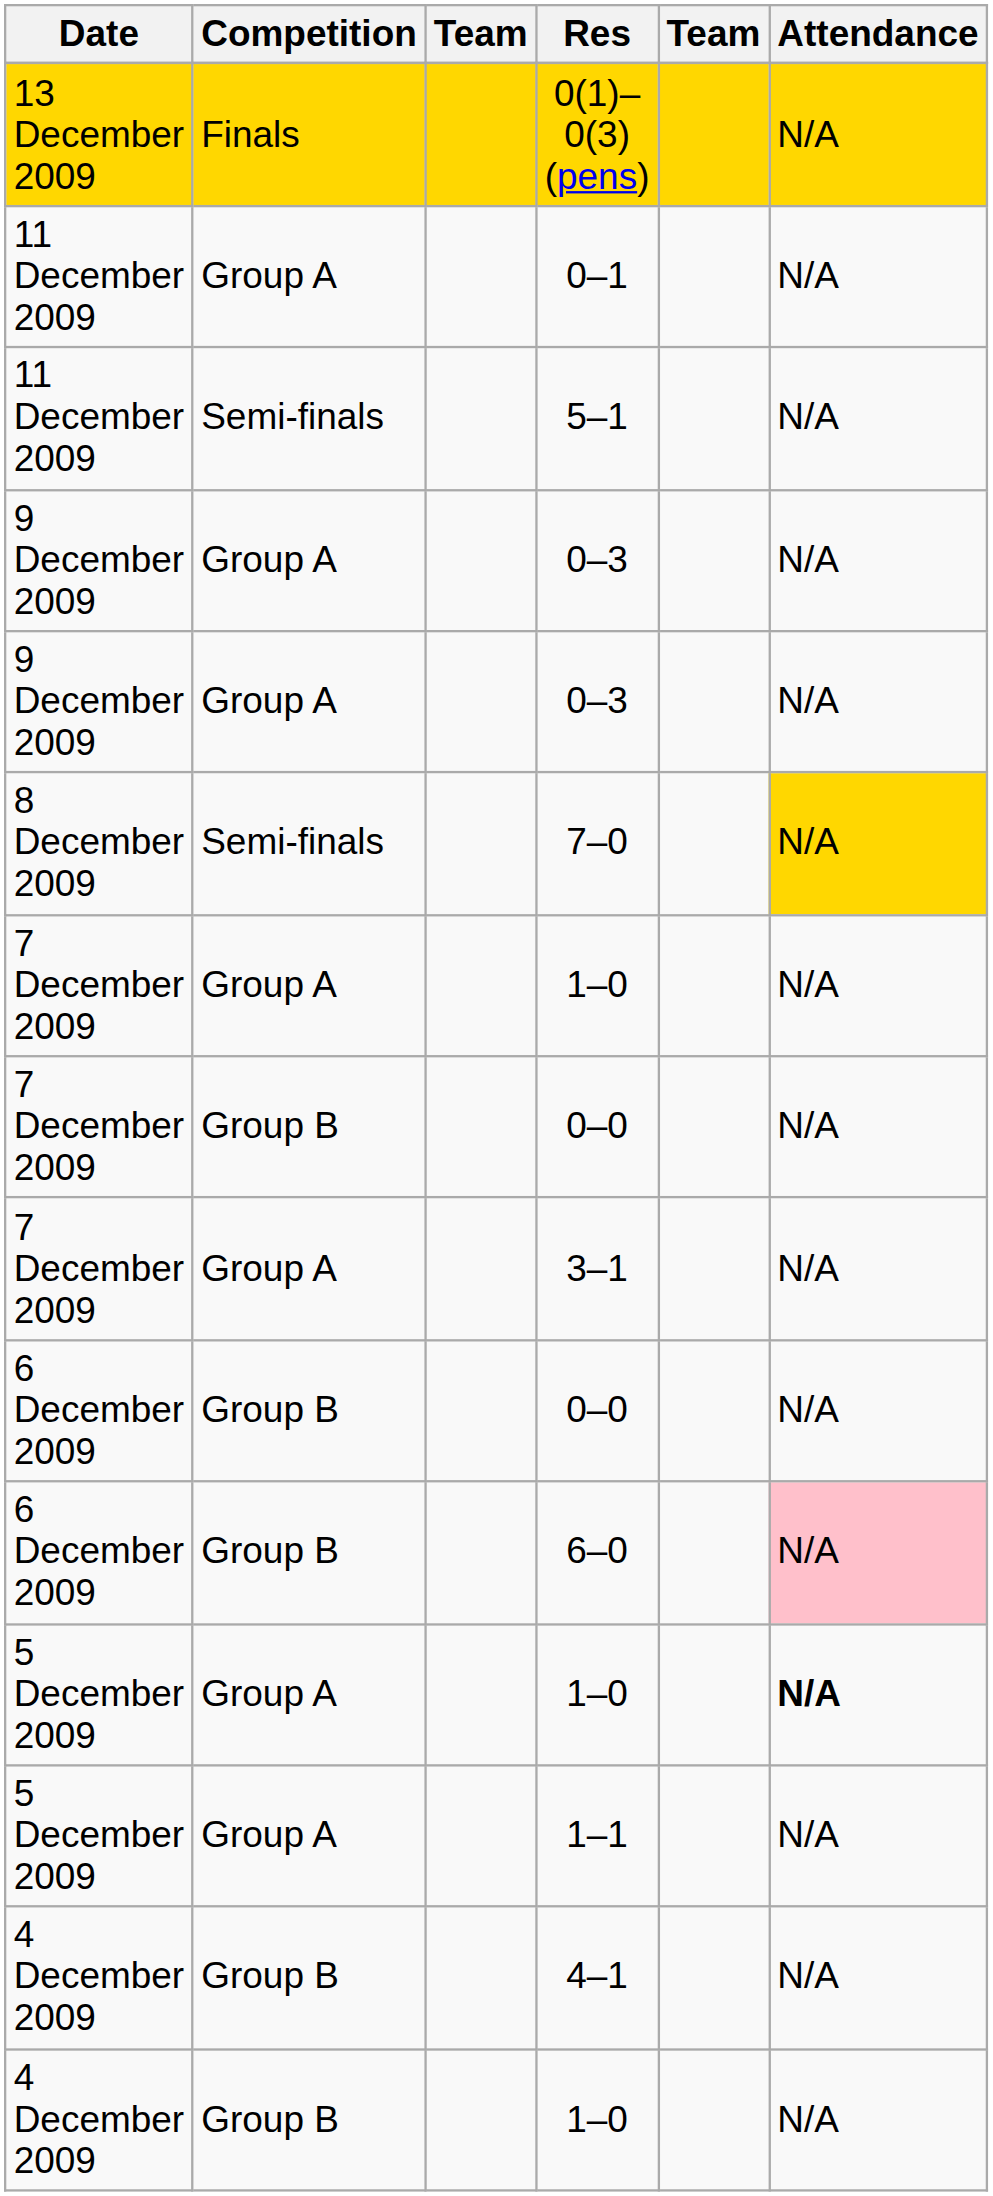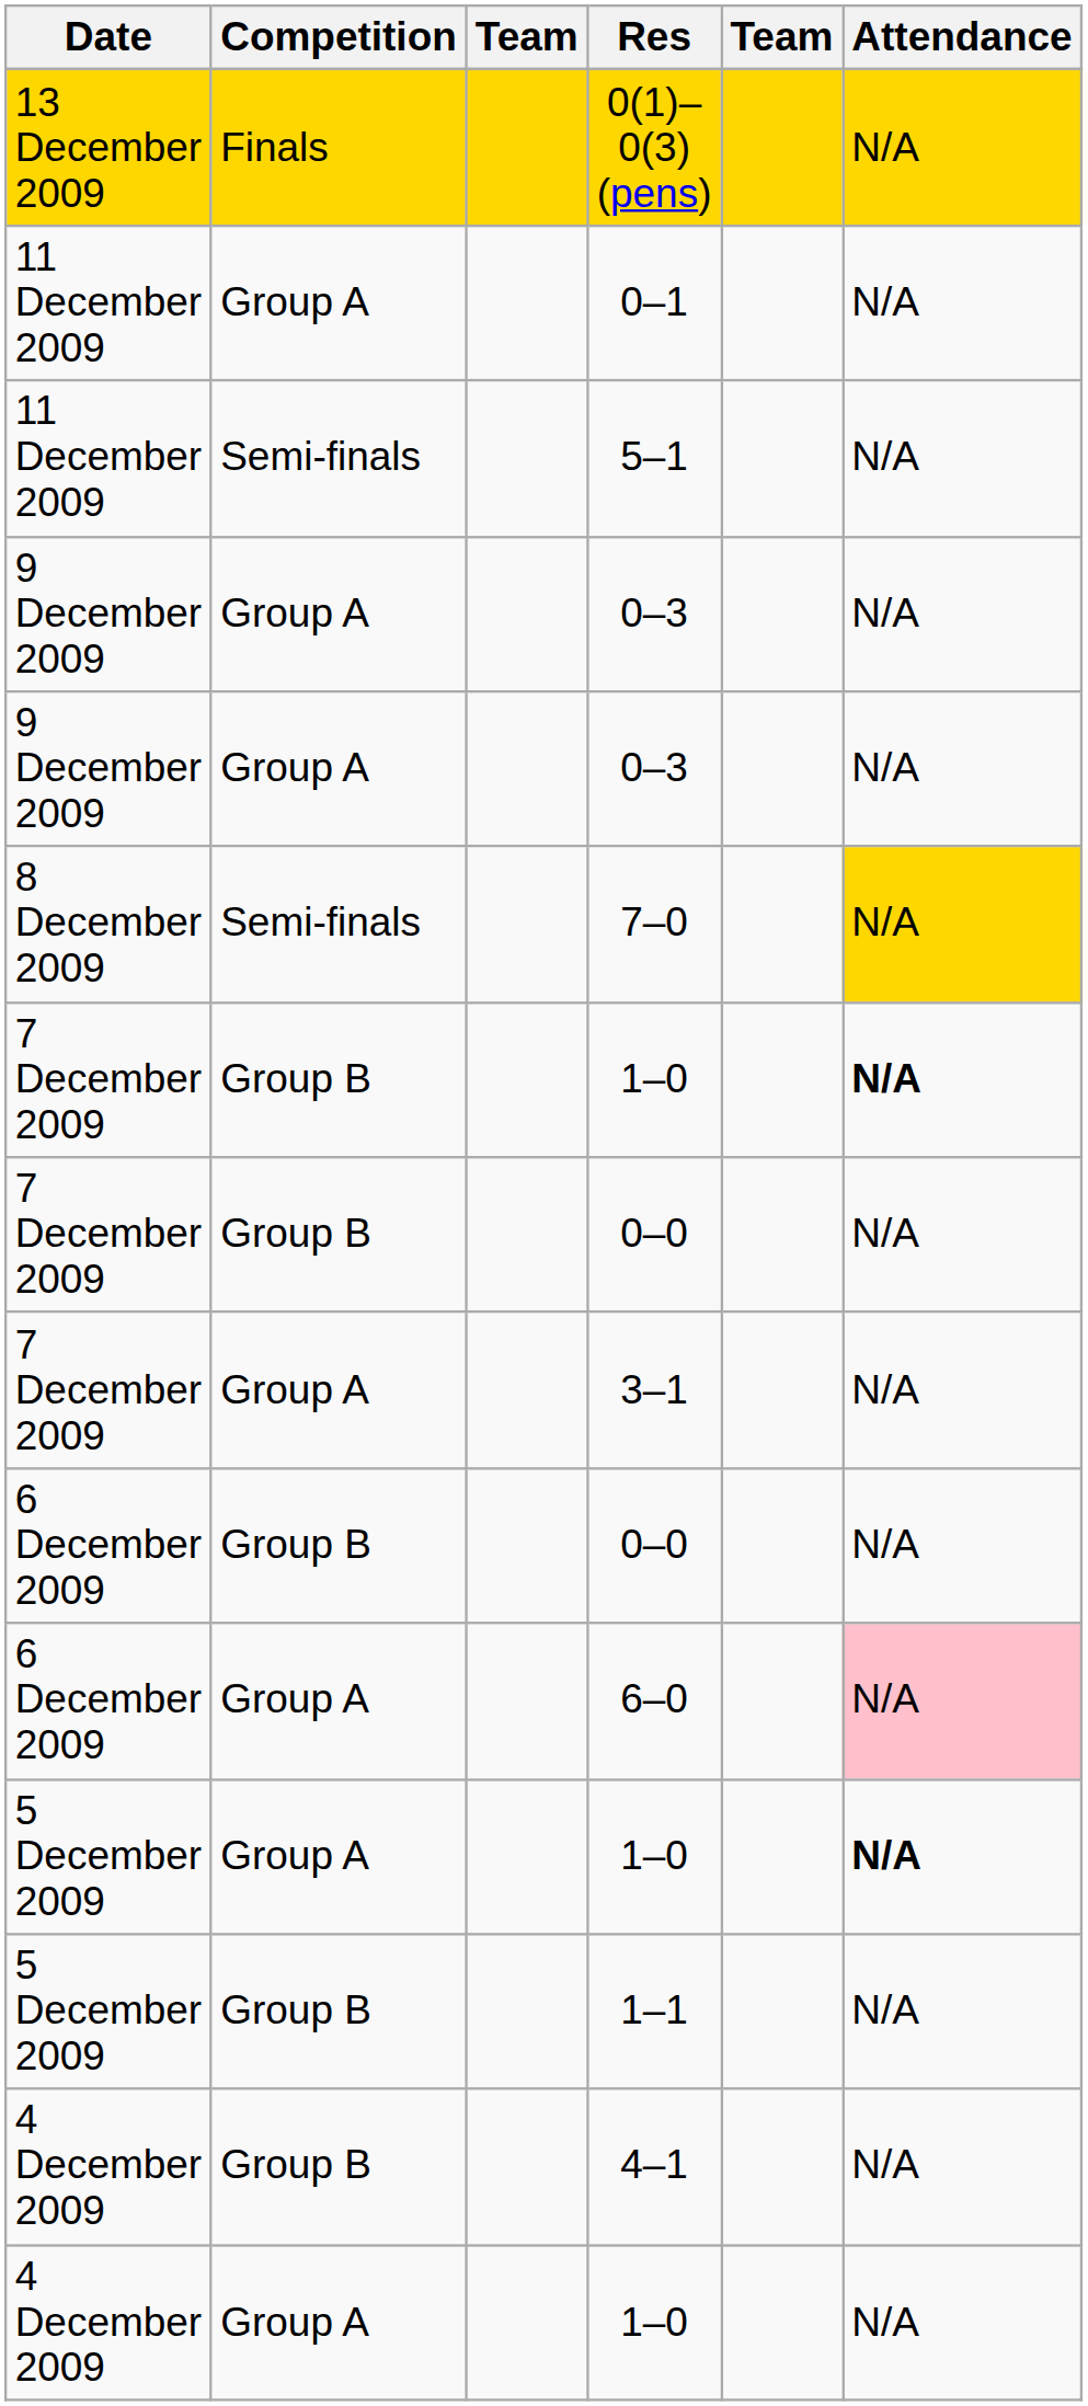 <table class="wikitable" style="text-align: left;" width="65%">
 <tr>
 <th>Date</th>
 <th>Competition</th>
 <th>Team</th>
 <th>Res</th>
 <th>Team</th>
 <th>Attendance</th>
 </tr>
 <tr>
 </tr>
 <tr bgcolor=gold>
 <td>13 December 2009</td>
 <td>Finals</td>
 <td></td>
 <td align=center>0(1)–0(3) (<a href='#'>pens</a>)</td>
 <td></td>
 <td>N/A</td>
 </tr>
 <tr>
 <td>11 December 2009</td>
 <td>Group A</td>
 <td></td>
 <td align=center>0–1</td>
 <td></td>
 <td>N/A</td>
 </tr>
 <tr>
 <td>11 December 2009</td>
 <td>Semi-finals</td>
 <td></td>
 <td align=center>5–1</td>
 <td></td>
 <td>N/A</td>
 </tr>
 <tr>
 <td>9 December 2009</td>
 <td>Group A</td>
 <td></td>
 <td align=center>0–3</td>
 <td></td>
 <td>N/A</td>
 </tr>
 <tr>
 <td>9 December 2009</td>
 <td>Group A</td>
 <td></td>
 <td align=center>0–3</td>
 <td></td>
 <td>N/A</td>
 </tr>
 <tr>
 <td>8 December 2009</td>
 <td>Semi-finals</td>
 <td></td>
 <td align=center>7–0</td>
 <td></td>
 <td style="background: gold;">N/A</td>
 </tr>
 <tr>
 <td>7 December 2009</td>
-<td>Group A</td>
+<td>Group B</td>
 <td></td>
 <td align=center>1–0</td>
 <td></td>
-<td>N/A</td>
+<td><strong>N/A</strong></td>
 </tr>
 <tr>
 <td>7 December 2009</td>
 <td>Group B</td>
 <td></td>
 <td align=center>0–0</td>
 <td></td>
 <td>N/A</td>
 </tr>
 <tr>
 <td>7 December 2009</td>
 <td>Group A</td>
 <td></td>
 <td align=center>3–1</td>
 <td></td>
 <td>N/A</td>
 </tr>
 <tr>
 <td>6 December 2009</td>
 <td>Group B</td>
 <td></td>
 <td align=center>0–0</td>
 <td></td>
 <td>N/A</td>
 </tr>
 <tr>
 <td>6 December 2009</td>
-<td>Group B</td>
+<td>Group A</td>
 <td></td>
 <td align=center>6–0</td>
 <td></td>
 <td style="background: pink;">N/A</td>
 </tr>
 <tr>
 <td>5 December 2009</td>
 <td>Group A</td>
 <td></td>
 <td align=center>1–0</td>
 <td></td>
 <td><strong>N/A</strong></td>
 </tr>
 <tr>
 <td>5 December 2009</td>
-<td>Group A</td>
+<td>Group B</td>
 <td></td>
 <td align=center>1–1</td>
 <td></td>
 <td>N/A</td>
 </tr>
 <tr>
 <td>4 December 2009</td>
 <td>Group B</td>
 <td></td>
 <td align=center>4–1</td>
 <td></td>
 <td>N/A</td>
 </tr>
 <tr>
 <td>4 December 2009</td>
-<td>Group B</td>
+<td>Group A</td>
 <td></td>
 <td align=center>1–0</td>
 <td></td>
 <td>N/A</td>
 </tr>
 </table>
